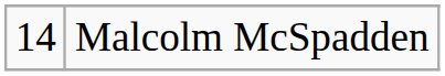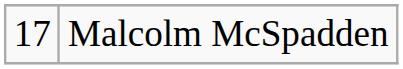 <table class="wikitable">
 <tr>
 </tr>
 <tr>
-<td>14</td>
+<td>17</td>
 <td>Malcolm McSpadden</td>
 </tr>
 <tr>
 </tr>
 </table>
